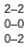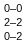 <table cellspacing=1 width=70%>
 <tr>
 <th width=25%></th>
 <th width=30%></th>
 <th width=15%></th>
 <th width=30%></th>
 </tr>
 <tr>
 <td></td>
 <td align=right></td>
-<td align=center>2–2</td>
+<td align=center>0–0</td>
 <td></td>
 </tr>
 <tr>
 <td></td>
 <td align=right></td>
-<td align=center>0–0</td>
+<td align=center>2–2</td>
 <td></td>
 </tr>
 <tr>
 <td></td>
 <td align=right></td>
 <td align=center>0–2</td>
 <td></td>
 </tr>
 </table>
